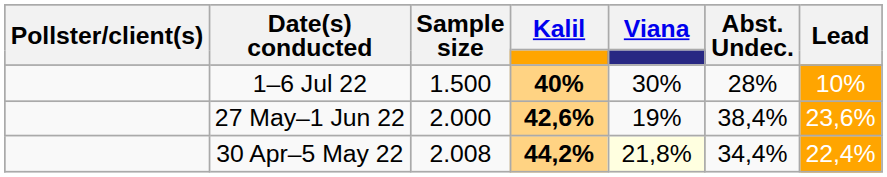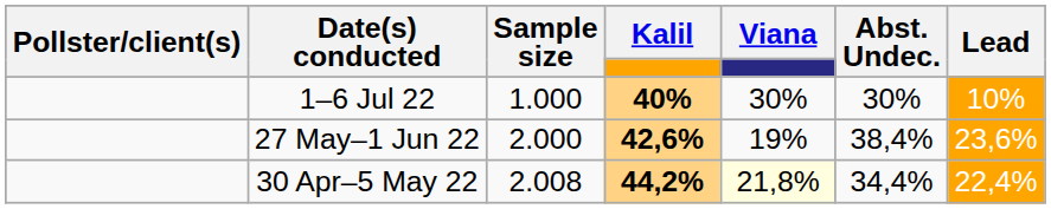 <table class="wikitable sortable" style="text-align:center;font-size:90%;line-height:14px;">
 <tr>
 <th rowspan="2">Pollster/client(s)</th>
 <th rowspan="2">Date(s)<br>conducted</th>
 <th rowspan="2" data-sort-type="number">Sample<br>size</th>
 <th class="unsortable" style="width:50px;"><a href='#'>Kalil</a><br></th>
 <th class="unsortable" style="width:50px;"><a href='#'>Viana</a><br></th>
 <th rowspan="2" class="unsortable">Abst.<br>Undec.</th>
 <th rowspan="2" data-sort-type="number">Lead</th>
 </tr>
 <tr>
 <th class="sortable" data-sort-type="number" style="background:#FFA500;"></th>
 <th class="sortable" data-sort-type="number" style="background:#282883;"></th>
 </tr>
 <tr>
 <td></td>
 <td>1–6 Jul 22</td>
-<td>1.500</td>
+<td>1.000</td>
 <td style="background-color:#ffd383;"><strong>40%</strong></td>
 <td>30%</td>
-<td>28%</td>
+<td>30%</td>
 <td style="background-color:#FFA500;color:#FFFFFF;">10%</td>
 </tr>
 <tr>
 <td></td>
 <td>27 May–1 Jun 22</td>
 <td>2.000</td>
 <td style="background-color:#ffd383;"><strong>42,6%</strong></td>
 <td>19%</td>
 <td>38,4%</td>
 <td style="background-color:#FFA500;color:#FFFFFF;">23,6%</td>
 </tr>
 <tr>
 <td></td>
 <td>30 Apr–5 May 22</td>
 <td>2.008</td>
 <td style="background-color:#ffd383;"><strong>44,2%</strong></td>
 <td style="background: lightyellow;">21,8%</td>
 <td>34,4%</td>
 <td style="background-color:#FFA500;color:#FFFFFF;">22,4%</td>
 </tr>
 </table>
